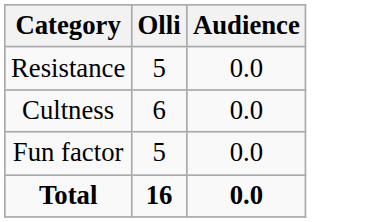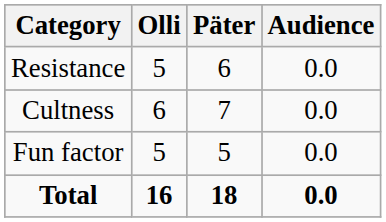 <table class="wikitable" style="text-align:center;">
 <tr>
 <th>Category</th>
 <th>Olli</th>
+<th>Päter</th>
 <th>Audience</th>
 </tr>
 <tr>
 <td>Resistance</td>
 <td>5</td>
+<td>6</td>
 <td>0.0</td>
 </tr>
 <tr>
 <td>Cultness</td>
 <td>6</td>
+<td>7</td>
 <td>0.0</td>
 </tr>
 <tr>
 <td>Fun factor</td>
+<td>5</td>
 <td>5</td>
 <td>0.0</td>
 </tr>
 <tr>
 <td><strong>Total</strong></td>
 <td><strong>16</strong></td>
+<td><strong>18</strong></td>
 <td><strong>0.0</strong></td>
 </tr>
 </table>
